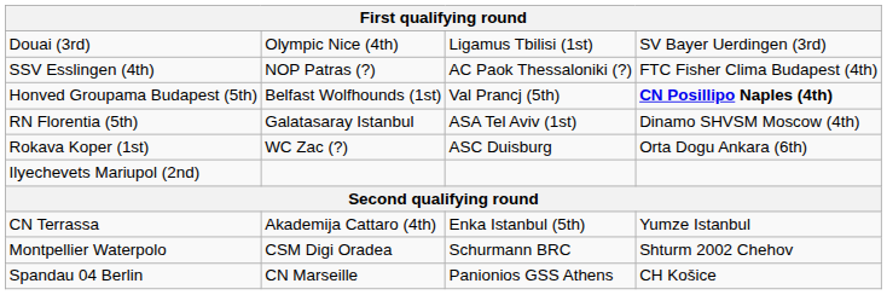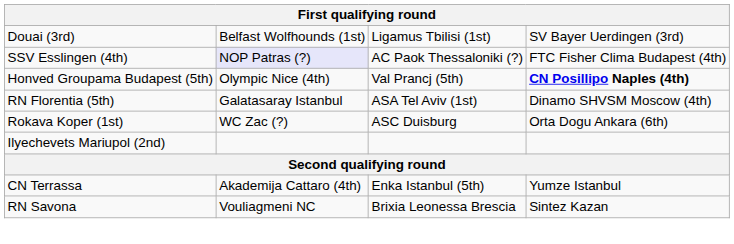 <table class="wikitable">
 <tr>
 <th colspan="4">First qualifying round</th>
 </tr>
 <tr>
 <td> Douai (3rd)</td>
-<td> Olympic Nice (4th)</td>
+<td> Belfast Wolfhounds (1st)</td>
 <td> Ligamus Tbilisi (1st)</td>
 <td> SV Bayer Uerdingen (3rd)</td>
 </tr>
 <tr>
 <td> SSV Esslingen (4th)</td>
-<td> NOP Patras (?)</td>
+<td style="background: lavender;"> NOP Patras (?)</td>
 <td> AC Paok Thessaloniki (?)</td>
 <td> FTC Fisher Clima Budapest (4th)</td>
 </tr>
 <tr>
 <td> Honved Groupama Budapest (5th)</td>
-<td> Belfast Wolfhounds (1st)</td>
+<td> Olympic Nice (4th)</td>
 <td> Val Prancj (5th)</td>
 <td><strong> <a href='#'>CN Posillipo</a> Naples (4th)</strong></td>
 </tr>
 <tr>
 <td> RN Florentia (5th)</td>
 <td> Galatasaray Istanbul</td>
 <td> ASA Tel Aviv (1st)</td>
 <td> Dinamo SHVSM Moscow (4th)</td>
 </tr>
 <tr>
 <td> Rokava Koper (1st)</td>
 <td> WC Zac (?)</td>
 <td> ASC Duisburg</td>
 <td> Orta Dogu Ankara (6th)</td>
 </tr>
 <tr>
 <td> Ilyechevets Mariupol (2nd)</td>
 <td></td>
 <td></td>
 <td></td>
 </tr>
 <tr>
 <th colspan="4">Second qualifying round</th>
 </tr>
 <tr>
 <td> CN Terrassa</td>
 <td> Akademija Cattaro (4th)</td>
 <td> Enka Istanbul (5th)</td>
 <td>  Yumze Istanbul</td>
 </tr>
 <tr>
-<td> Montpellier Waterpolo</td>
-<td> CSM Digi Oradea</td>
-<td> Schurmann BRC</td>
-<td> Shturm 2002 Chehov</td>
-</tr>
-<tr>
-<td> Spandau 04 Berlin</td>
-<td> CN Marseille</td>
-<td> Panionios GSS Athens</td>
-<td> CH Košice</td>
+<td> RN Savona</td>
+<td> Vouliagmeni NC</td>
+<td> Brixia Leonessa Brescia</td>
+<td> Sintez Kazan</td>
 </tr>
 </table>
